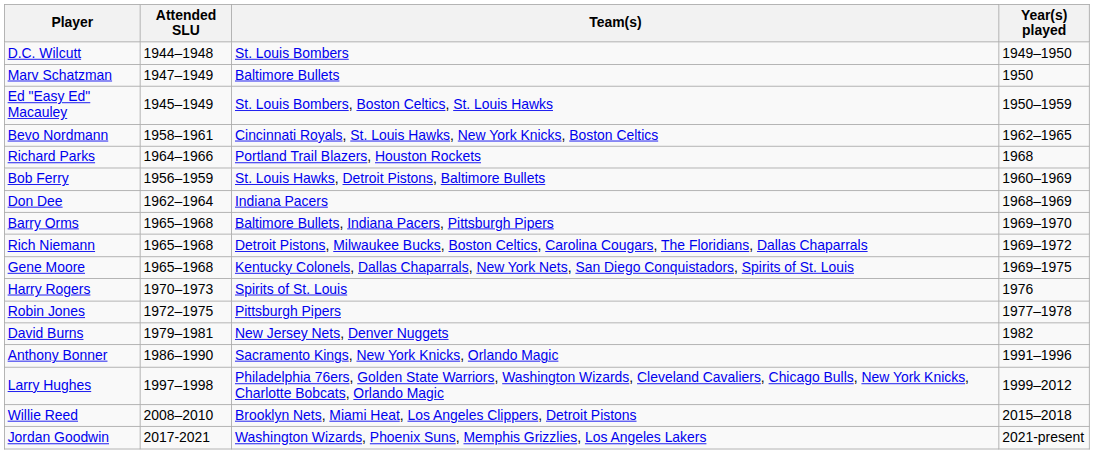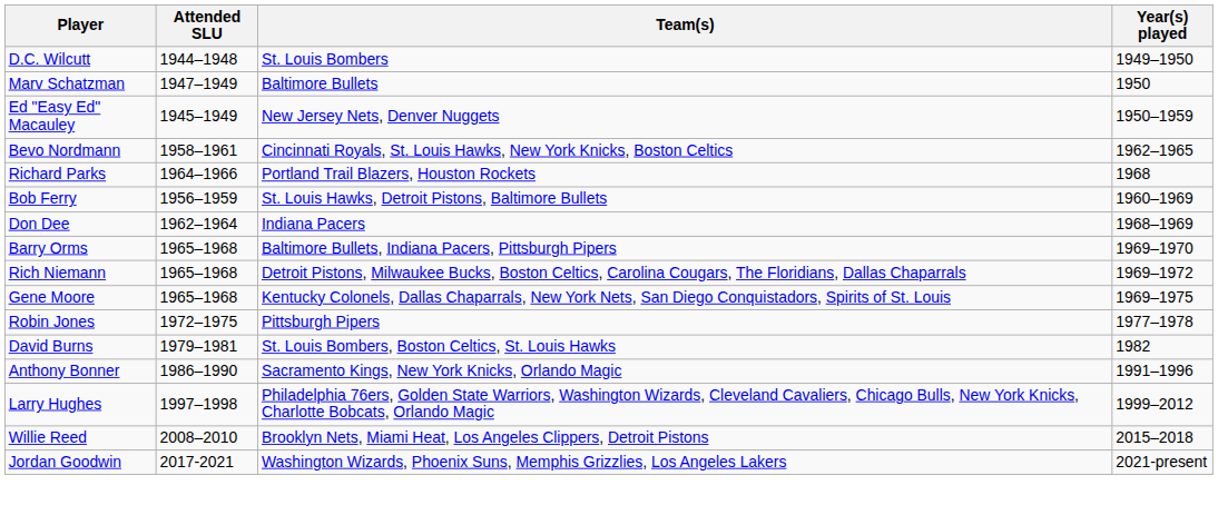 <table class="wikitable">
 <tr>
 <th>Player</th>
 <th>Attended SLU</th>
 <th>Team(s)</th>
 <th>Year(s) played</th>
 </tr>
 <tr>
 <td><a href='#'>D.C. Wilcutt</a></td>
 <td>1944–1948</td>
 <td><a href='#'>St. Louis Bombers</a></td>
 <td>1949–1950</td>
 </tr>
 <tr>
 <td><a href='#'>Marv Schatzman</a></td>
 <td>1947–1949</td>
 <td><a href='#'>Baltimore Bullets</a></td>
 <td>1950</td>
 </tr>
 <tr>
 <td><a href='#'>Ed "Easy Ed" Macauley</a></td>
 <td>1945–1949</td>
-<td><a href='#'>St. Louis Bombers</a>, <a href='#'>Boston Celtics</a>, <a href='#'>St. Louis Hawks</a></td>
+<td><a href='#'>New Jersey Nets</a>, <a href='#'>Denver Nuggets</a></td>
 <td>1950–1959</td>
 </tr>
 <tr>
 <td><a href='#'>Bevo Nordmann</a></td>
 <td>1958–1961</td>
 <td><a href='#'>Cincinnati Royals</a>, <a href='#'>St. Louis Hawks</a>, <a href='#'>New York Knicks</a>, <a href='#'>Boston Celtics</a></td>
 <td>1962–1965</td>
 </tr>
 <tr>
 <td><a href='#'>Richard Parks</a></td>
 <td>1964–1966</td>
 <td><a href='#'>Portland Trail Blazers</a>, <a href='#'>Houston Rockets</a></td>
 <td>1968</td>
 </tr>
 <tr>
 <td><a href='#'>Bob Ferry</a></td>
 <td>1956–1959</td>
 <td><a href='#'>St. Louis Hawks</a>, <a href='#'>Detroit Pistons</a>, <a href='#'>Baltimore Bullets</a></td>
 <td>1960–1969</td>
 </tr>
 <tr>
 <td><a href='#'>Don Dee</a></td>
 <td>1962–1964</td>
 <td><a href='#'>Indiana Pacers</a></td>
 <td>1968–1969</td>
 </tr>
 <tr>
 <td><a href='#'>Barry Orms</a></td>
 <td>1965–1968</td>
 <td><a href='#'>Baltimore Bullets</a>, <a href='#'>Indiana Pacers</a>, <a href='#'>Pittsburgh Pipers</a></td>
 <td>1969–1970</td>
 </tr>
 <tr>
 <td><a href='#'>Rich Niemann</a></td>
 <td>1965–1968</td>
 <td><a href='#'>Detroit Pistons</a>, <a href='#'>Milwaukee Bucks</a>, <a href='#'>Boston Celtics</a>, <a href='#'>Carolina Cougars</a>, <a href='#'>The Floridians</a>, <a href='#'>Dallas Chaparrals</a></td>
 <td>1969–1972</td>
 </tr>
 <tr>
 <td><a href='#'>Gene Moore</a></td>
 <td>1965–1968</td>
 <td><a href='#'>Kentucky Colonels</a>, <a href='#'>Dallas Chaparrals</a>, <a href='#'>New York Nets</a>, <a href='#'>San Diego Conquistadors</a>, <a href='#'>Spirits of St. Louis</a></td>
 <td>1969–1975</td>
 </tr>
 <tr>
-<td><a href='#'>Harry Rogers</a></td>
-<td>1970–1973</td>
-<td><a href='#'>Spirits of St. Louis</a></td>
-<td>1976</td>
-</tr>
-<tr>
 <td><a href='#'>Robin Jones</a></td>
 <td>1972–1975</td>
 <td><a href='#'>Pittsburgh Pipers</a></td>
 <td>1977–1978</td>
 </tr>
 <tr>
 <td><a href='#'>David Burns</a></td>
 <td>1979–1981</td>
-<td><a href='#'>New Jersey Nets</a>, <a href='#'>Denver Nuggets</a></td>
+<td><a href='#'>St. Louis Bombers</a>, <a href='#'>Boston Celtics</a>, <a href='#'>St. Louis Hawks</a></td>
 <td>1982</td>
 </tr>
 <tr>
 <td><a href='#'>Anthony Bonner</a></td>
 <td>1986–1990</td>
 <td><a href='#'>Sacramento Kings</a>, <a href='#'>New York Knicks</a>, <a href='#'>Orlando Magic</a></td>
 <td>1991–1996</td>
 </tr>
 <tr>
 <td><a href='#'>Larry Hughes</a></td>
 <td>1997–1998</td>
 <td><a href='#'>Philadelphia 76ers</a>, <a href='#'>Golden State Warriors</a>, <a href='#'>Washington Wizards</a>, <a href='#'>Cleveland Cavaliers</a>, <a href='#'>Chicago Bulls</a>, <a href='#'>New York Knicks</a>, <a href='#'>Charlotte Bobcats</a>, <a href='#'>Orlando Magic</a></td>
 <td>1999–2012</td>
 </tr>
 <tr>
 <td><a href='#'>Willie Reed</a></td>
 <td>2008–2010</td>
 <td><a href='#'>Brooklyn Nets</a>, <a href='#'>Miami Heat</a>, <a href='#'>Los Angeles Clippers</a>, <a href='#'>Detroit Pistons</a></td>
 <td>2015–2018</td>
 </tr>
 <tr>
 <td><a href='#'>Jordan Goodwin</a></td>
 <td>2017-2021</td>
 <td><a href='#'>Washington Wizards</a>, <a href='#'>Phoenix Suns</a>, <a href='#'>Memphis Grizzlies</a>, <a href='#'>Los Angeles Lakers</a></td>
 <td>2021-present</td>
 </tr>
 </table>
